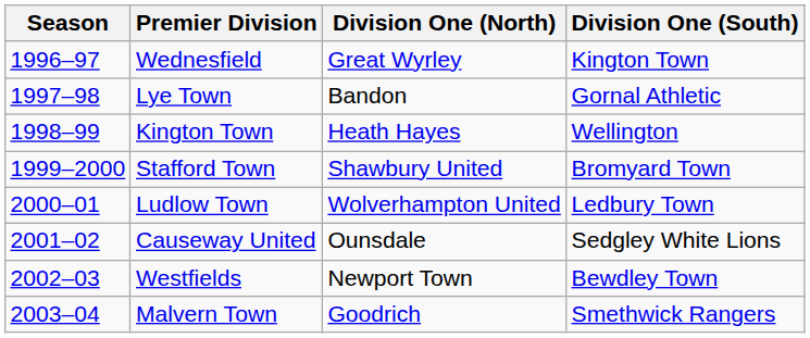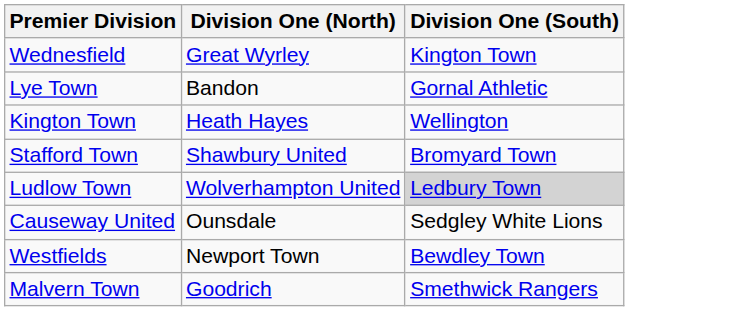 <table class="wikitable" style="text-align: left">
 <tr>
-<th>Season</th>
 <th>Premier Division</th>
 <th>Division One (North)</th>
 <th>Division One (South)</th>
 </tr>
 <tr>
-<td><a href='#'>1996–97</a></td>
 <td><a href='#'>Wednesfield</a></td>
 <td><a href='#'>Great Wyrley</a></td>
 <td><a href='#'>Kington Town</a></td>
 </tr>
 <tr>
-<td><a href='#'>1997–98</a></td>
 <td><a href='#'>Lye Town</a></td>
 <td>Bandon</td>
 <td><a href='#'>Gornal Athletic</a></td>
 </tr>
 <tr>
-<td><a href='#'>1998–99</a></td>
 <td><a href='#'>Kington Town</a></td>
 <td><a href='#'>Heath Hayes</a></td>
 <td><a href='#'>Wellington</a></td>
 </tr>
 <tr>
-<td><a href='#'>1999–2000</a></td>
 <td><a href='#'>Stafford Town</a></td>
 <td><a href='#'>Shawbury United</a></td>
 <td><a href='#'>Bromyard Town</a></td>
 </tr>
 <tr>
-<td><a href='#'>2000–01</a></td>
 <td><a href='#'>Ludlow Town</a></td>
 <td><a href='#'>Wolverhampton United</a></td>
-<td><a href='#'>Ledbury Town</a></td>
+<td style="background: lightgrey;"><a href='#'>Ledbury Town</a></td>
 </tr>
 <tr>
-<td><a href='#'>2001–02</a></td>
 <td><a href='#'>Causeway United</a></td>
 <td>Ounsdale</td>
 <td>Sedgley White Lions</td>
 </tr>
 <tr>
-<td><a href='#'>2002–03</a></td>
 <td><a href='#'>Westfields</a></td>
 <td>Newport Town</td>
 <td><a href='#'>Bewdley Town</a></td>
 </tr>
 <tr>
-<td><a href='#'>2003–04</a></td>
 <td><a href='#'>Malvern Town</a></td>
 <td><a href='#'>Goodrich</a></td>
 <td><a href='#'>Smethwick Rangers</a></td>
 </tr>
 </table>
